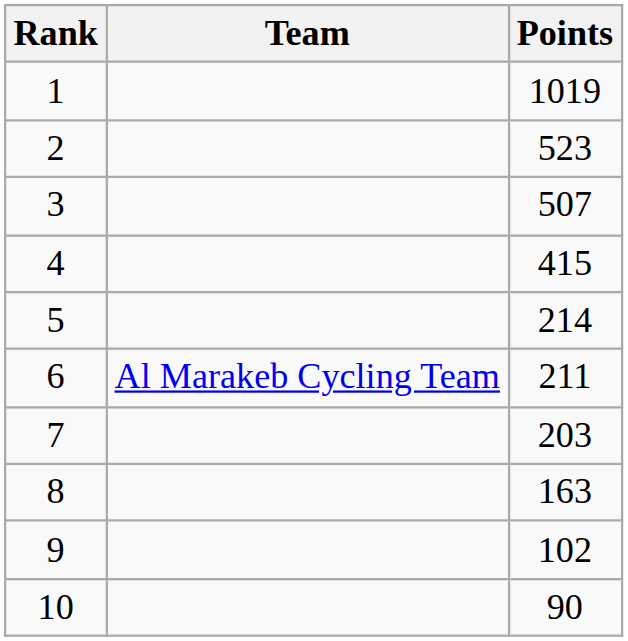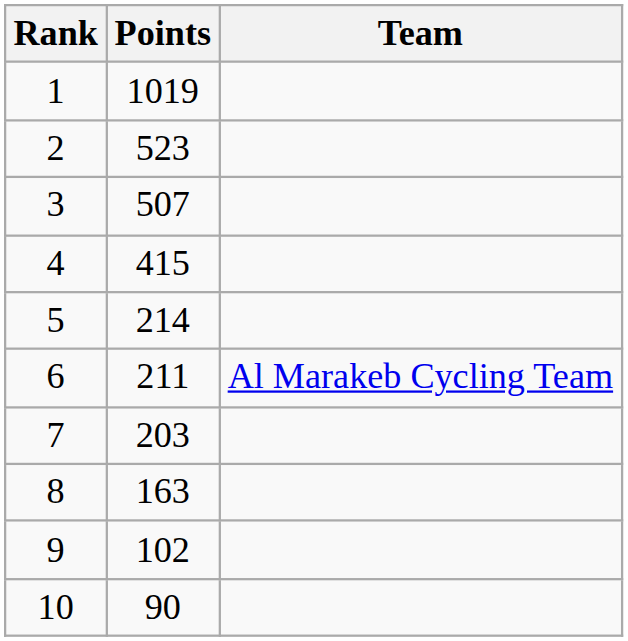 <table class="wikitable sortable">
 <tr>
 <th>Rank</th>
+<th>Points</th>
 <th>Team</th>
-<th>Points</th>
 </tr>
 <tr>
 <td align=center>1</td>
+<td align=center>1019</td>
 <td></td>
-<td align=center>1019</td>
 </tr>
 <tr>
 <td align=center>2</td>
+<td align=center>523</td>
 <td></td>
-<td align=center>523</td>
 </tr>
 <tr>
 <td align=center>3</td>
+<td align=center>507</td>
 <td></td>
-<td align=center>507</td>
 </tr>
 <tr>
 <td align=center>4</td>
+<td align=center>415</td>
 <td></td>
-<td align=center>415</td>
 </tr>
 <tr>
 <td align=center>5</td>
+<td align=center>214</td>
 <td></td>
-<td align=center>214</td>
 </tr>
 <tr>
 <td align=center>6</td>
+<td align=center>211</td>
 <td><a href='#'>Al Marakeb Cycling Team</a></td>
-<td align=center>211</td>
 </tr>
 <tr>
 <td align=center>7</td>
+<td align=center>203</td>
 <td></td>
-<td align=center>203</td>
 </tr>
 <tr>
 <td align=center>8</td>
+<td align=center>163</td>
 <td></td>
-<td align=center>163</td>
 </tr>
 <tr>
 <td align=center>9</td>
+<td align=center>102</td>
 <td></td>
-<td align=center>102</td>
 </tr>
 <tr>
 <td align=center>10</td>
+<td align=center>90</td>
 <td></td>
-<td align=center>90</td>
 </tr>
 </table>
